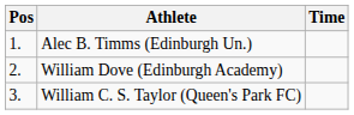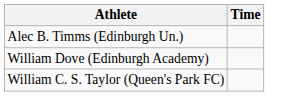 <table class="wikitable">
 <tr>
-<th>Pos</th>
 <th>Athlete</th>
 <th>Time</th>
 </tr>
 <tr>
-<td>1.</td>
 <td>Alec B. Timms (Edinburgh Un.)</td>
 <td></td>
 </tr>
 <tr>
-<td>2.</td>
 <td>William Dove (Edinburgh Academy)</td>
 <td></td>
 </tr>
 <tr>
-<td>3.</td>
 <td>William C. S. Taylor (Queen's Park FC)</td>
 <td></td>
 </tr>
 </table>
